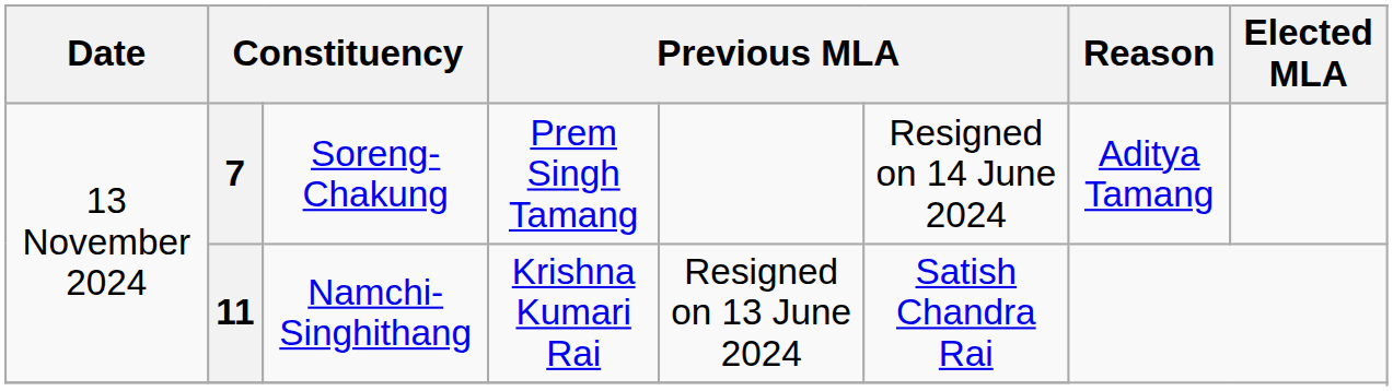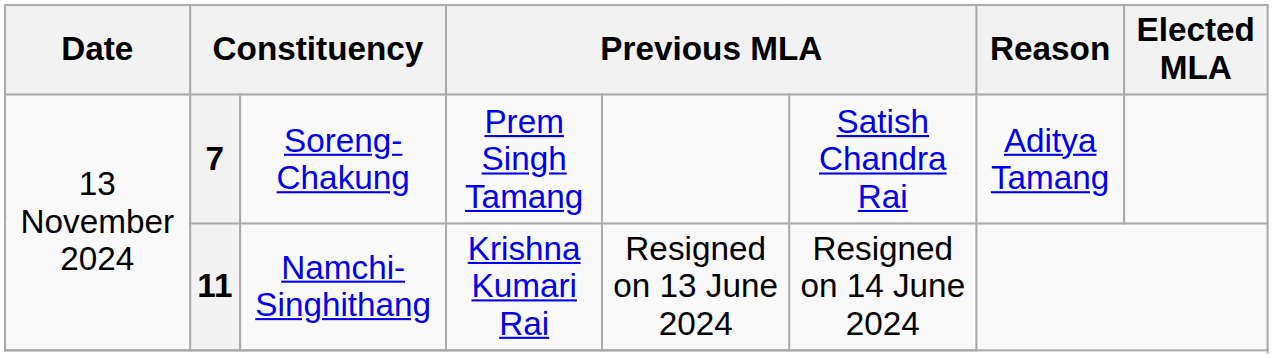 <table class="wikitable sortable" style="text-align:center;">
 <tr>
 <th>Date</th>
 <th colspan="2">Constituency</th>
 <th colspan="3">Previous MLA</th>
 <th>Reason</th>
 <th colspan="3">Elected MLA</th>
 </tr>
 <tr>
 <td rowspan=2>13 November 2024</td>
 <th>7</th>
 <td><a href='#'>Soreng-Chakung</a></td>
 <td><a href='#'>Prem Singh Tamang</a></td>
 <td></td>
-<td>Resigned on 14 June 2024</td>
+<td><a href='#'>Satish Chandra Rai</a></td>
 <td><a href='#'>Aditya Tamang</a></td>
 <td></td>
 </tr>
 <tr>
 <th>11</th>
 <td><a href='#'>Namchi-Singhithang</a></td>
 <td><a href='#'>Krishna Kumari Rai</a></td>
 <td>Resigned on 13 June 2024</td>
-<td><a href='#'>Satish Chandra Rai</a></td>
+<td>Resigned on 14 June 2024</td>
 </tr>
 <tr>
 </tr>
 </table>
